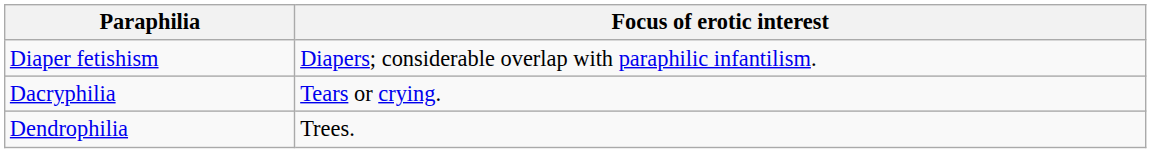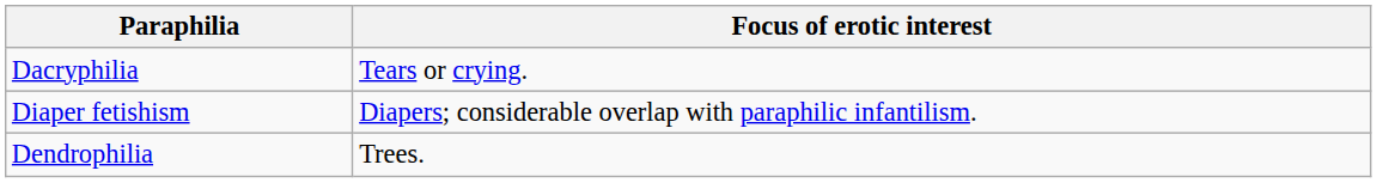 <table class="wikitable sortable" border="1">
 <tr>
 <th width="200px">Paraphilia</th>
 <th width="600px">Focus of erotic interest</th>
 </tr>
 <tr>
+<td><a href='#'>Dacryphilia</a></td>
+<td><a href='#'>Tears</a> or <a href='#'>crying</a>.</td>
+</tr>
+<tr>
 <td><a href='#'>Diaper fetishism</a></td>
 <td><a href='#'>Diapers</a>; considerable overlap with <a href='#'>paraphilic infantilism</a>.</td>
-</tr>
-<tr>
-<td><a href='#'>Dacryphilia</a></td>
-<td><a href='#'>Tears</a> or <a href='#'>crying</a>.</td>
 </tr>
 <tr>
 <td><a href='#'>Dendrophilia</a></td>
 <td>Trees.</td>
 </tr>
 </table>
